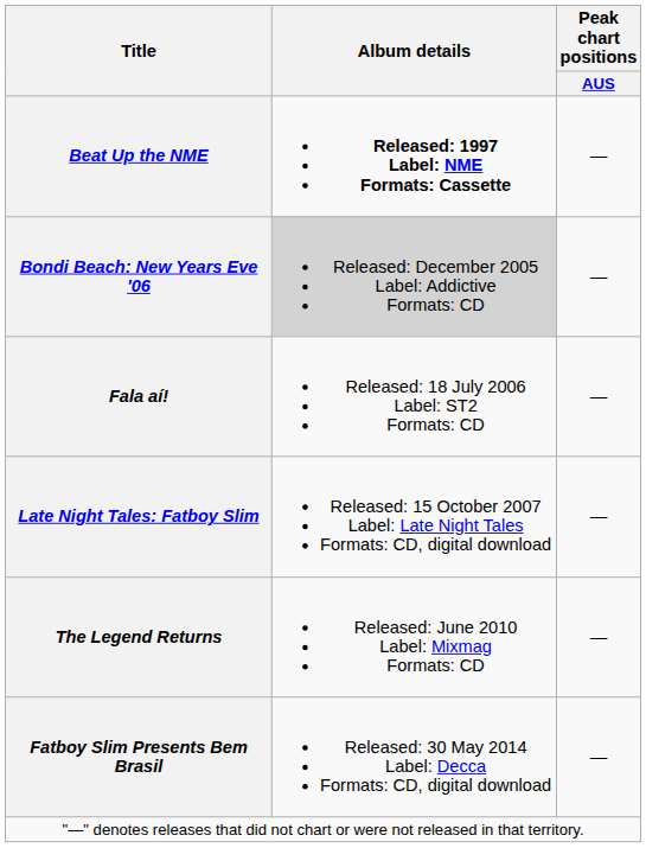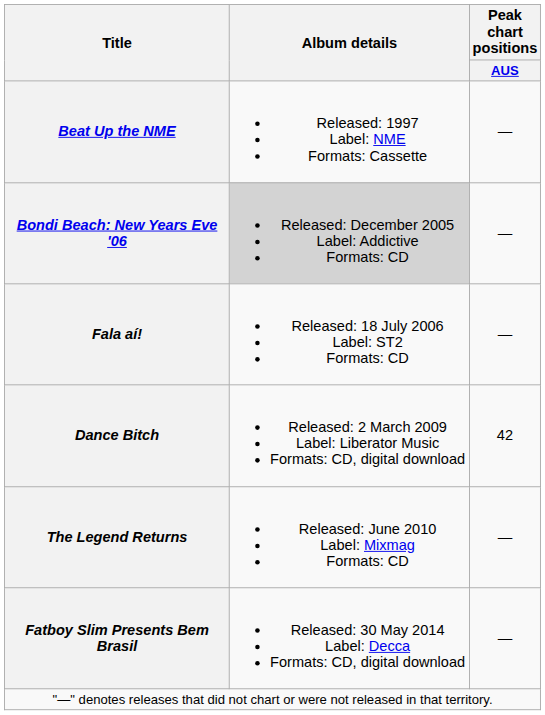 <table class="wikitable plainrowheaders" style="text-align:center;">
 <tr>
 <th scope="col" rowspan="2" style="width:15em;">Title</th>
 <th scope="col" rowspan="2" style="width:16em;">Album details</th>
 <th scope="col">Peak chart positions</th>
 </tr>
 <tr>
 <th scope="col" style="width:3em;font-size:90%;"><a href='#'>AUS</a><br></th>
 </tr>
 <tr>
 <th scope="row"><em><a href='#'>Beat Up the NME</a></em></th>
-<td><strong><br><ul><li>Released: 1997</li><li>Label: <a href='#'>NME</a></li><li>Formats: Cassette</li></ul></strong></td>
+<td><br><ul><li>Released: 1997</li><li>Label: <a href='#'>NME</a></li><li>Formats: Cassette</li></ul></td>
 <td>—</td>
 </tr>
 <tr>
 <th scope="row"><em><a href='#'>Bondi Beach: New Years Eve '06</a></em></th>
 <td style="background: lightgrey;"><br><ul><li>Released: December 2005</li><li>Label: Addictive</li><li>Formats: CD</li></ul></td>
 <td>—</td>
 </tr>
 <tr>
 <th scope="row"><em>Fala aí!</em></th>
 <td><br><ul><li>Released: 18 July 2006</li><li>Label: ST2</li><li>Formats: CD</li></ul></td>
 <td>—</td>
 </tr>
 <tr>
-<th scope="row"><em><a href='#'>Late Night Tales: Fatboy Slim</a></em></th>
-<td><br><ul><li>Released: 15 October 2007</li><li>Label: <a href='#'>Late Night Tales</a></li><li>Formats: CD, digital download</li></ul></td>
-<td>—</td>
+<th scope="row"><em>Dance Bitch</em></th>
+<td><br><ul><li>Released: 2 March 2009</li><li>Label: Liberator Music</li><li>Formats: CD, digital download</li></ul></td>
+<td>42</td>
 </tr>
 <tr>
 <th scope="row"><em>The Legend Returns</em></th>
 <td><br><ul><li>Released: June 2010</li><li>Label: <a href='#'>Mixmag</a></li><li>Formats: CD</li></ul></td>
 <td>—</td>
 </tr>
 <tr>
 <th scope="row"><em>Fatboy Slim Presents Bem Brasil</em></th>
 <td><br><ul><li>Released: 30 May 2014</li><li>Label: <a href='#'>Decca</a></li><li>Formats: CD, digital download</li></ul></td>
 <td>—</td>
 </tr>
 <tr>
 <td colspan="3" style="font-size:90%">"—" denotes releases that did not chart or were not released in that territory.</td>
 </tr>
 </table>
